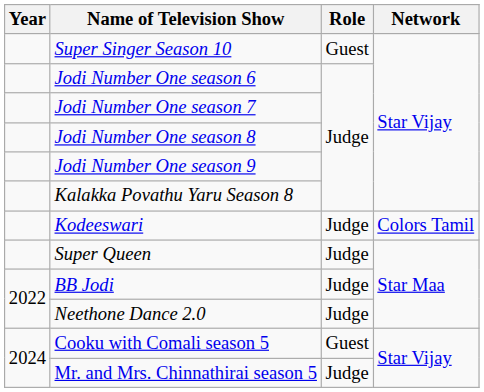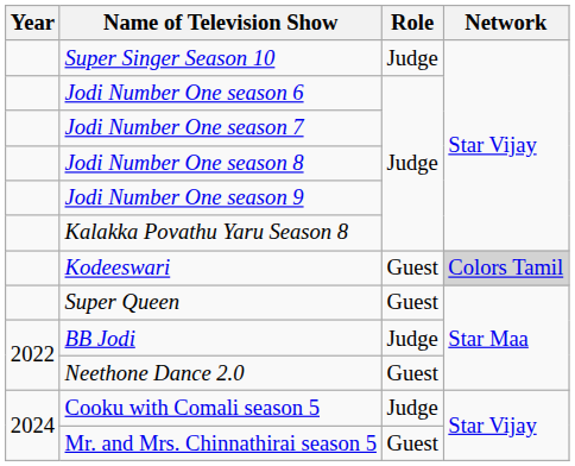 <table class="wikitable">
 <tr>
 <th>Year</th>
 <th>Name of Television Show</th>
 <th>Role</th>
 <th>Network</th>
 </tr>
 <tr>
 <td></td>
 <td><a href='#'><em>Super Singer Season 10</em></a></td>
-<td>Guest</td>
+<td>Judge</td>
 <td rowspan="6"><a href='#'>Star Vijay</a></td>
 </tr>
 <tr>
 <td></td>
 <td><a href='#'><em>Jodi Number One season 6</em></a></td>
 <td rowspan="5">Judge</td>
 </tr>
 <tr>
 <td></td>
 <td><a href='#'><em>Jodi Number One season 7</em></a></td>
 </tr>
 <tr>
 <td></td>
 <td><a href='#'><em>Jodi Number One season 8</em></a></td>
 </tr>
 <tr>
 <td></td>
 <td><a href='#'><em>Jodi Number One season 9</em></a></td>
 </tr>
 <tr>
 <td></td>
 <td><em>Kalakka Povathu Yaru Season 8</em></td>
 </tr>
 <tr>
 <td></td>
 <td><em><a href='#'>Kodeeswari</a></em></td>
-<td>Judge</td>
-<td><a href='#'>Colors Tamil</a></td>
+<td>Guest</td>
+<td style="background: lightgrey;"><a href='#'>Colors Tamil</a></td>
 </tr>
 <tr>
 <td></td>
 <td><em>Super Queen</em></td>
-<td>Judge</td>
+<td>Guest</td>
 <td rowspan="3"><a href='#'>Star Maa</a></td>
 </tr>
 <tr>
 <td rowspan="2">2022</td>
 <td><em><a href='#'>BB Jodi</a></em></td>
 <td>Judge</td>
 </tr>
 <tr>
 <td><em>Neethone Dance 2.0</em></td>
-<td>Judge</td>
+<td>Guest</td>
 </tr>
 <tr>
 <td rowspan="2">2024</td>
 <td><a href='#'>Cooku with Comali season 5</a></td>
-<td>Guest</td>
+<td>Judge</td>
 <td rowspan="2"><a href='#'>Star Vijay</a></td>
 </tr>
 <tr>
 <td><a href='#'>Mr. and Mrs. Chinnathirai season 5</a></td>
-<td>Judge</td>
+<td>Guest</td>
 </tr>
 </table>
